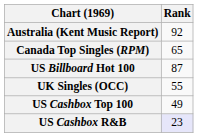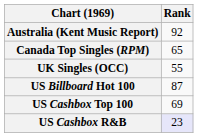 <table class="wikitable sortable plainrowheaders">
 <tr>
 <th>Chart (1969)</th>
 <th>Rank</th>
 </tr>
 <tr>
 <th scope="row">Australia (Kent Music Report)</th>
 <td align="center">92</td>
 </tr>
 <tr>
 <th scope="row">Canada Top Singles (<em>RPM</em>)</th>
 <td style="text-align:center;">65</td>
 </tr>
 <tr>
+<th scope="row">UK Singles (OCC)</th>
+<td style="text-align:center;">55</td>
+</tr>
+<tr>
 <th scope="row">US <em>Billboard</em> Hot 100</th>
 <td style="text-align:center;">87</td>
 </tr>
 <tr>
-<th scope="row">UK Singles (OCC)</th>
-<td style="text-align:center;">55</td>
-</tr>
-<tr>
 <th scope="row">US <em>Cashbox</em> Top 100</th>
-<td style="text-align:center;">49</td>
+<td style="text-align:center;">69</td>
 </tr>
 <tr>
 <th scope="row">US <em>Cashbox</em> R&B</th>
 <td style="background: lavender; text-align:center;">23</td>
 </tr>
 </table>
